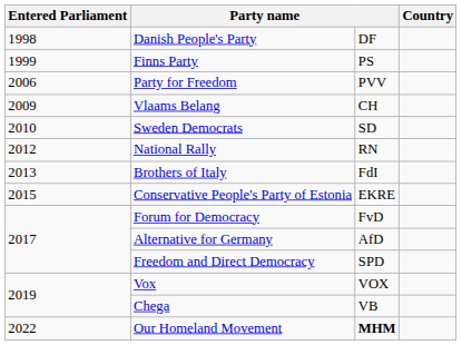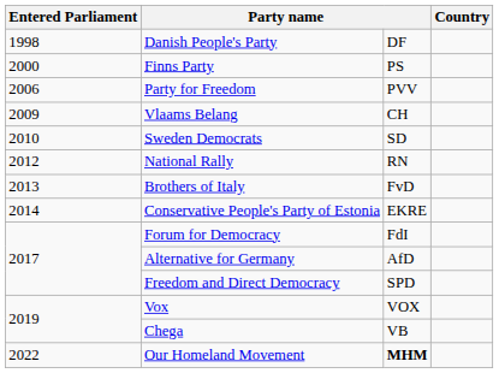 <table class="wikitable">
 <tr>
 <th>Entered Parliament</th>
 <th colspan="2">Party name</th>
 <th>Country</th>
 </tr>
 <tr>
 <td>1998</td>
 <td><a href='#'>Danish People's Party</a></td>
 <td>DF</td>
 <td></td>
 </tr>
 <tr>
-<td>1999</td>
+<td>2000</td>
 <td><a href='#'>Finns Party</a></td>
 <td>PS</td>
 <td></td>
 </tr>
 <tr>
 <td>2006</td>
 <td><a href='#'>Party for Freedom</a></td>
 <td>PVV</td>
 <td></td>
 </tr>
 <tr>
 <td>2009</td>
 <td><a href='#'>Vlaams Belang</a></td>
 <td>CH</td>
 <td></td>
 </tr>
 <tr>
 <td>2010</td>
 <td><a href='#'>Sweden Democrats</a></td>
 <td>SD</td>
 <td style="text-align:left"></td>
 </tr>
 <tr>
 <td>2012</td>
 <td><a href='#'>National Rally</a></td>
 <td>RN</td>
 <td style="text-align:left"></td>
 </tr>
 <tr>
 <td>2013</td>
 <td><a href='#'>Brothers of Italy</a></td>
-<td>FdI</td>
+<td>FvD</td>
 <td></td>
 </tr>
 <tr>
-<td>2015</td>
+<td>2014</td>
 <td><a href='#'>Conservative People's Party of Estonia</a></td>
 <td>EKRE</td>
 <td></td>
 </tr>
 <tr>
 <td rowspan="3">2017</td>
 <td><a href='#'>Forum for Democracy</a></td>
-<td>FvD</td>
+<td>FdI</td>
 <td></td>
 </tr>
 <tr>
 <td><a href='#'>Alternative for Germany</a></td>
 <td>AfD</td>
 <td style="text-align:left"></td>
 </tr>
 <tr>
 <td><a href='#'>Freedom and Direct Democracy</a></td>
 <td>SPD</td>
 <td></td>
 </tr>
 <tr>
 <td rowspan="2">2019</td>
 <td><a href='#'>Vox</a></td>
 <td>VOX</td>
 <td style="text-align:left"></td>
 </tr>
 <tr>
 <td><a href='#'>Chega</a></td>
 <td>VB</td>
 <td></td>
 </tr>
 <tr>
 <td>2022</td>
 <td><a href='#'>Our Homeland Movement</a></td>
 <td><strong>MHM</strong></td>
 <td></td>
 </tr>
 </table>
